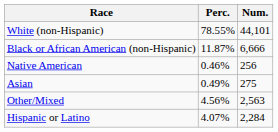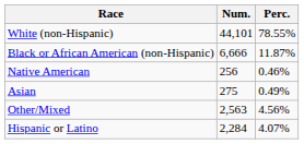 <table class="wikitable">
 <tr>
 <th>Race</th>
+<th>Num.</th>
 <th>Perc.</th>
-<th>Num.</th>
 </tr>
 <tr>
 <td><a href='#'>White</a> (non-Hispanic)</td>
+<td>44,101</td>
 <td>78.55%</td>
-<td>44,101</td>
 </tr>
 <tr>
 <td><a href='#'>Black or African American</a> (non-Hispanic)</td>
+<td>6,666</td>
 <td>11.87%</td>
-<td>6,666</td>
 </tr>
 <tr>
 <td><a href='#'>Native American</a></td>
+<td>256</td>
 <td>0.46%</td>
-<td>256</td>
 </tr>
 <tr>
 <td><a href='#'>Asian</a></td>
+<td>275</td>
 <td>0.49%</td>
-<td>275</td>
 </tr>
 <tr>
 <td><a href='#'>Other/Mixed</a></td>
+<td>2,563</td>
 <td>4.56%</td>
-<td>2,563</td>
 </tr>
 <tr>
 <td><a href='#'>Hispanic</a> or <a href='#'>Latino</a></td>
+<td>2,284</td>
 <td>4.07%</td>
-<td>2,284</td>
 </tr>
 </table>
